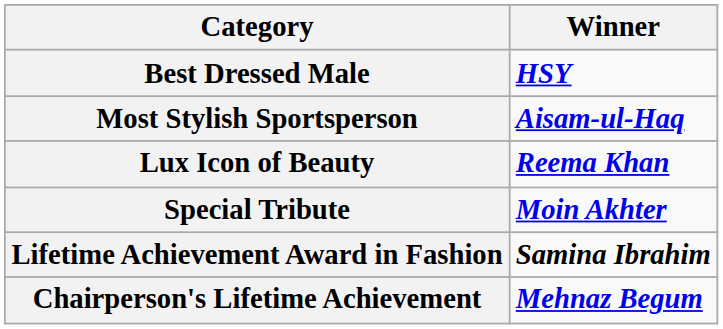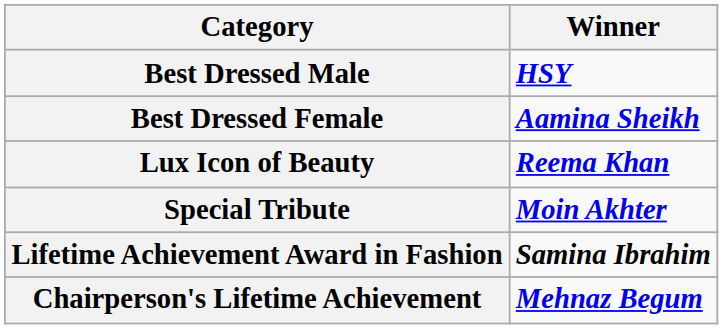 <table class="wikitable sortable plainrowheaders">
 <tr>
 <th scope="col">Category</th>
 <th scope="col">Winner</th>
 </tr>
 <tr>
 <th>Best Dressed Male</th>
 <td><strong><em><a href='#'>HSY</a></em></strong></td>
 </tr>
 <tr>
-<th>Most Stylish Sportsperson</th>
-<td><strong><em><a href='#'>Aisam-ul-Haq</a></em></strong></td>
+<th>Best Dressed Female</th>
+<td><strong><em><a href='#'>Aamina Sheikh</a></em></strong></td>
 </tr>
 <tr>
 <th>Lux Icon of Beauty</th>
 <td><strong><em><a href='#'>Reema Khan</a></em></strong></td>
 </tr>
 <tr>
 <th>Special Tribute</th>
 <td><strong><em><a href='#'>Moin Akhter</a></em></strong></td>
 </tr>
 <tr>
 <th><strong>Lifetime Achievement Award in Fashion</strong></th>
 <td><strong><em>Samina Ibrahim</em></strong></td>
 </tr>
 <tr>
 <th><strong>Chairperson's Lifetime Achievement</strong></th>
 <td><strong><em><a href='#'>Mehnaz Begum</a></em></strong></td>
 </tr>
 </table>
